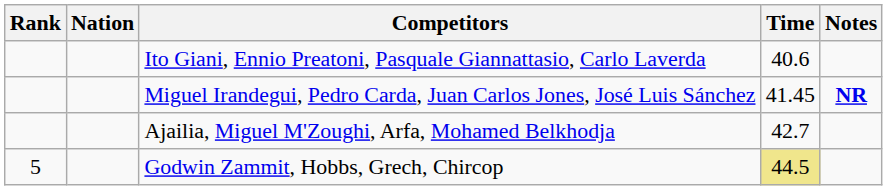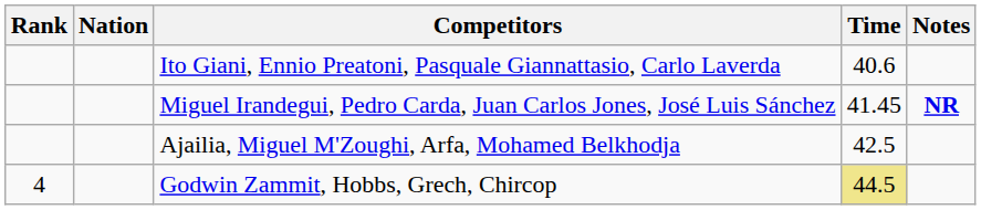 <table class="wikitable sortable" style="text-align:center; font-size:95%">
 <tr>
 <th>Rank</th>
 <th>Nation</th>
 <th>Competitors</th>
 <th>Time</th>
 <th>Notes</th>
 </tr>
 <tr>
 <td></td>
 <td align=left></td>
 <td align=left><a href='#'>Ito Giani</a>, <a href='#'>Ennio Preatoni</a>, <a href='#'>Pasquale Giannattasio</a>, <a href='#'>Carlo Laverda</a></td>
 <td>40.6</td>
 <td></td>
 </tr>
 <tr>
 <td></td>
 <td align=left></td>
 <td align=left><a href='#'>Miguel Irandegui</a>, <a href='#'>Pedro Carda</a>, <a href='#'>Juan Carlos Jones</a>, <a href='#'>José Luis Sánchez</a></td>
 <td>41.45</td>
 <td><strong><a href='#'>NR</a></strong></td>
 </tr>
 <tr>
 <td></td>
 <td align=left></td>
 <td align=left>Ajailia, <a href='#'>Miguel M'Zoughi</a>, Arfa, <a href='#'>Mohamed Belkhodja</a></td>
-<td>42.7</td>
+<td>42.5</td>
 <td></td>
 </tr>
 <tr>
-<td>5</td>
+<td>4</td>
 <td align=left></td>
 <td align=left><a href='#'>Godwin Zammit</a>, Hobbs, Grech, Chircop</td>
 <td style="background: khaki;">44.5</td>
 <td></td>
 </tr>
 </table>
